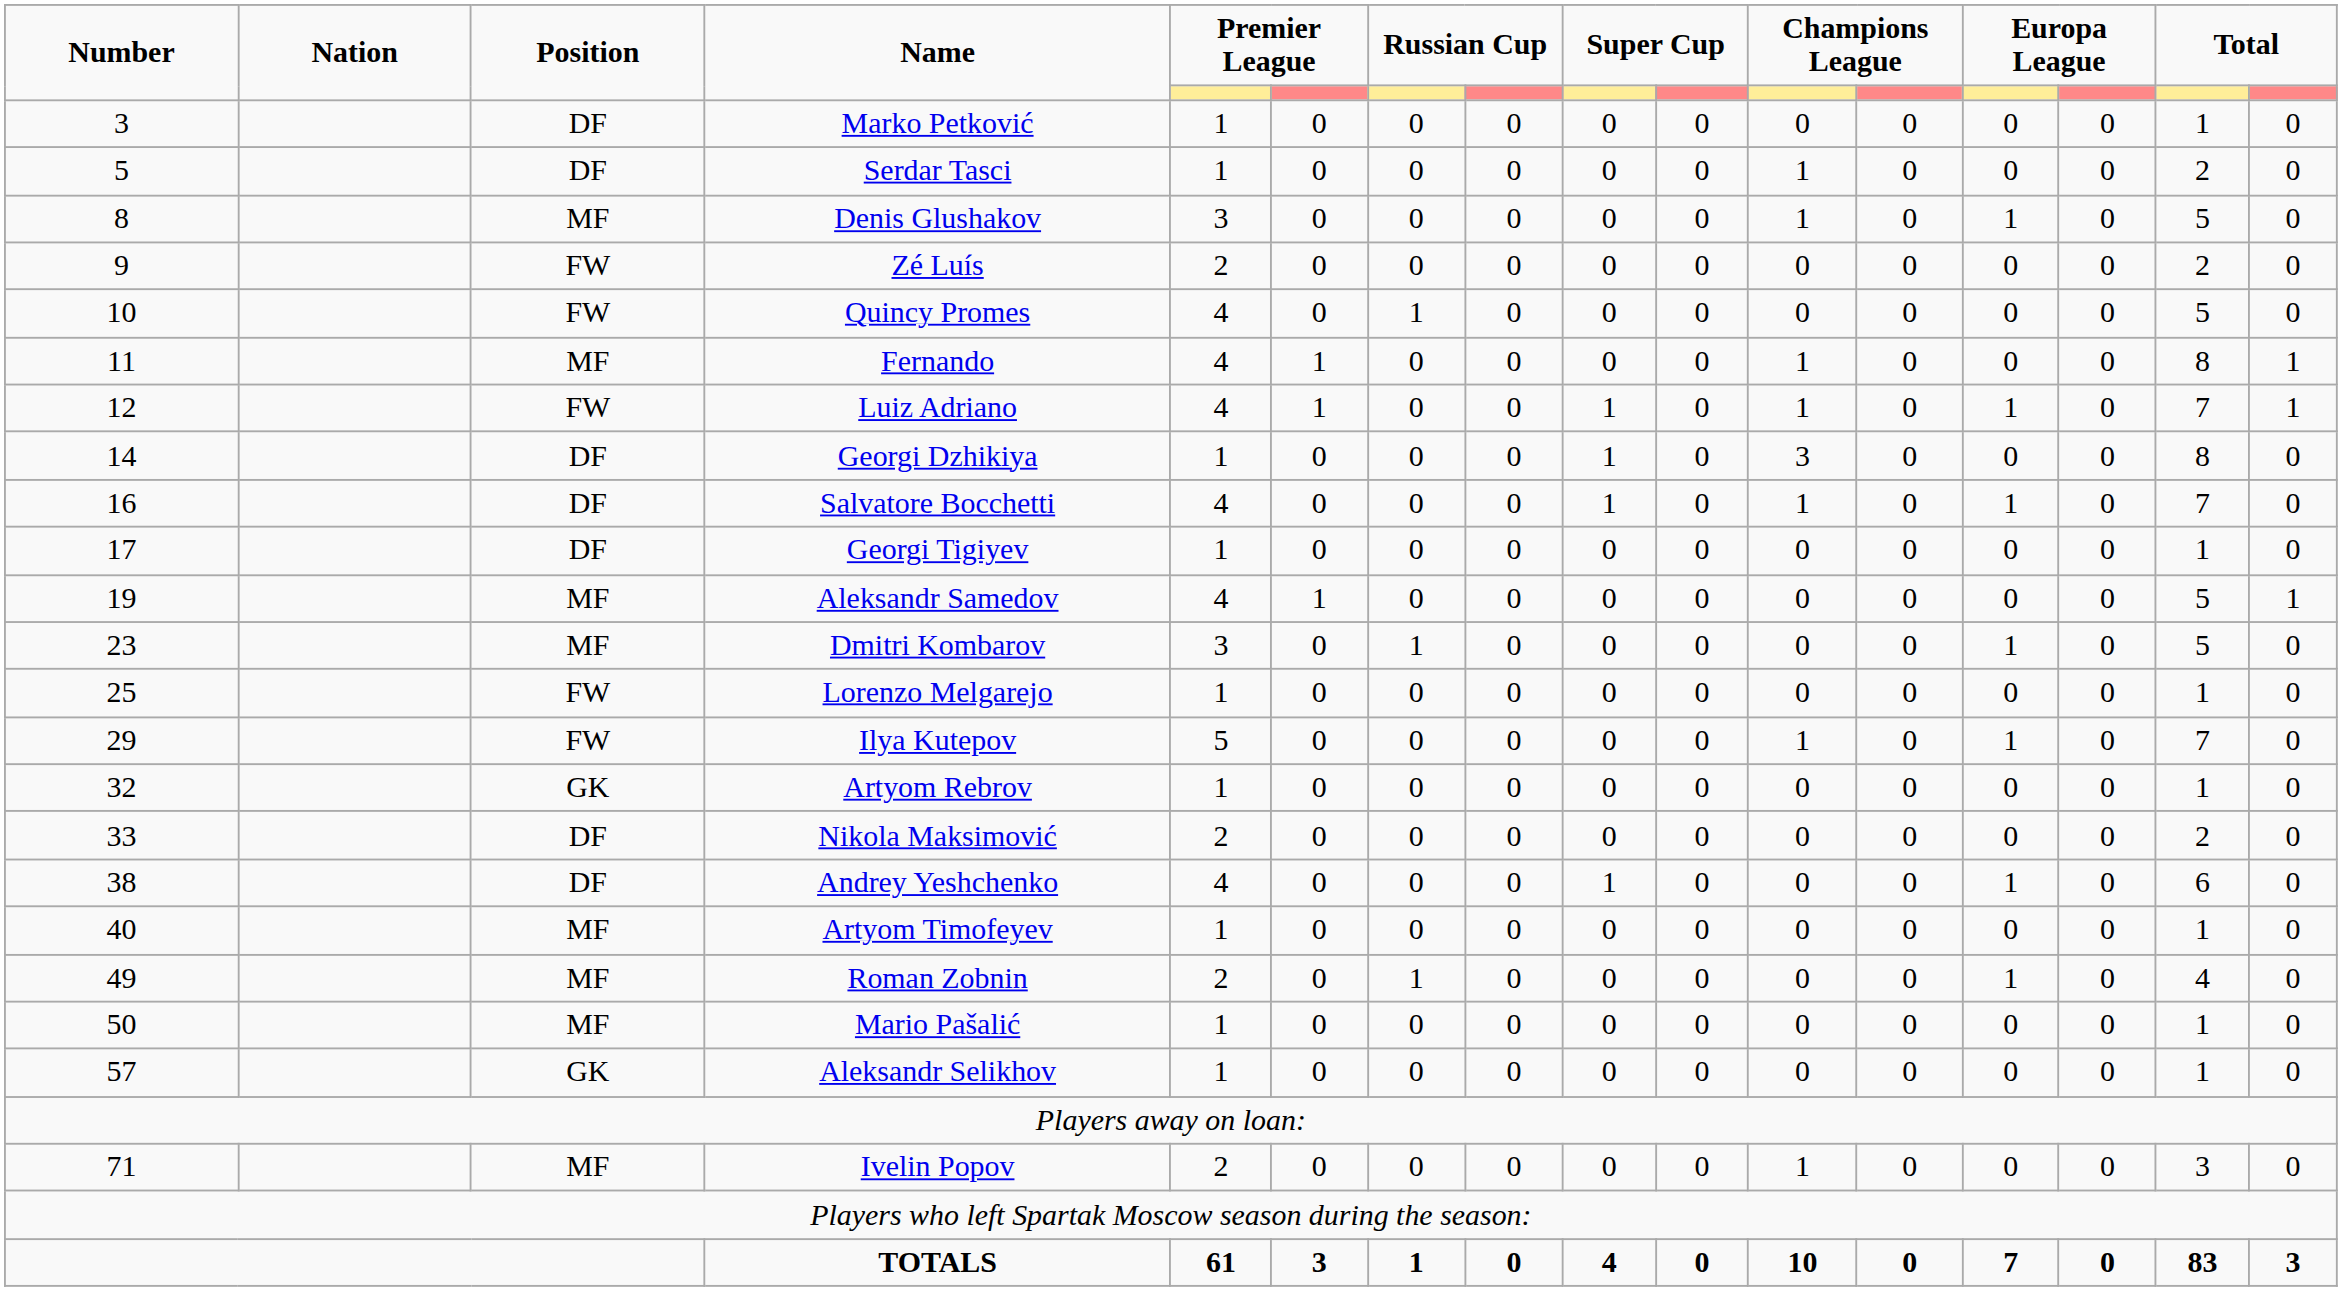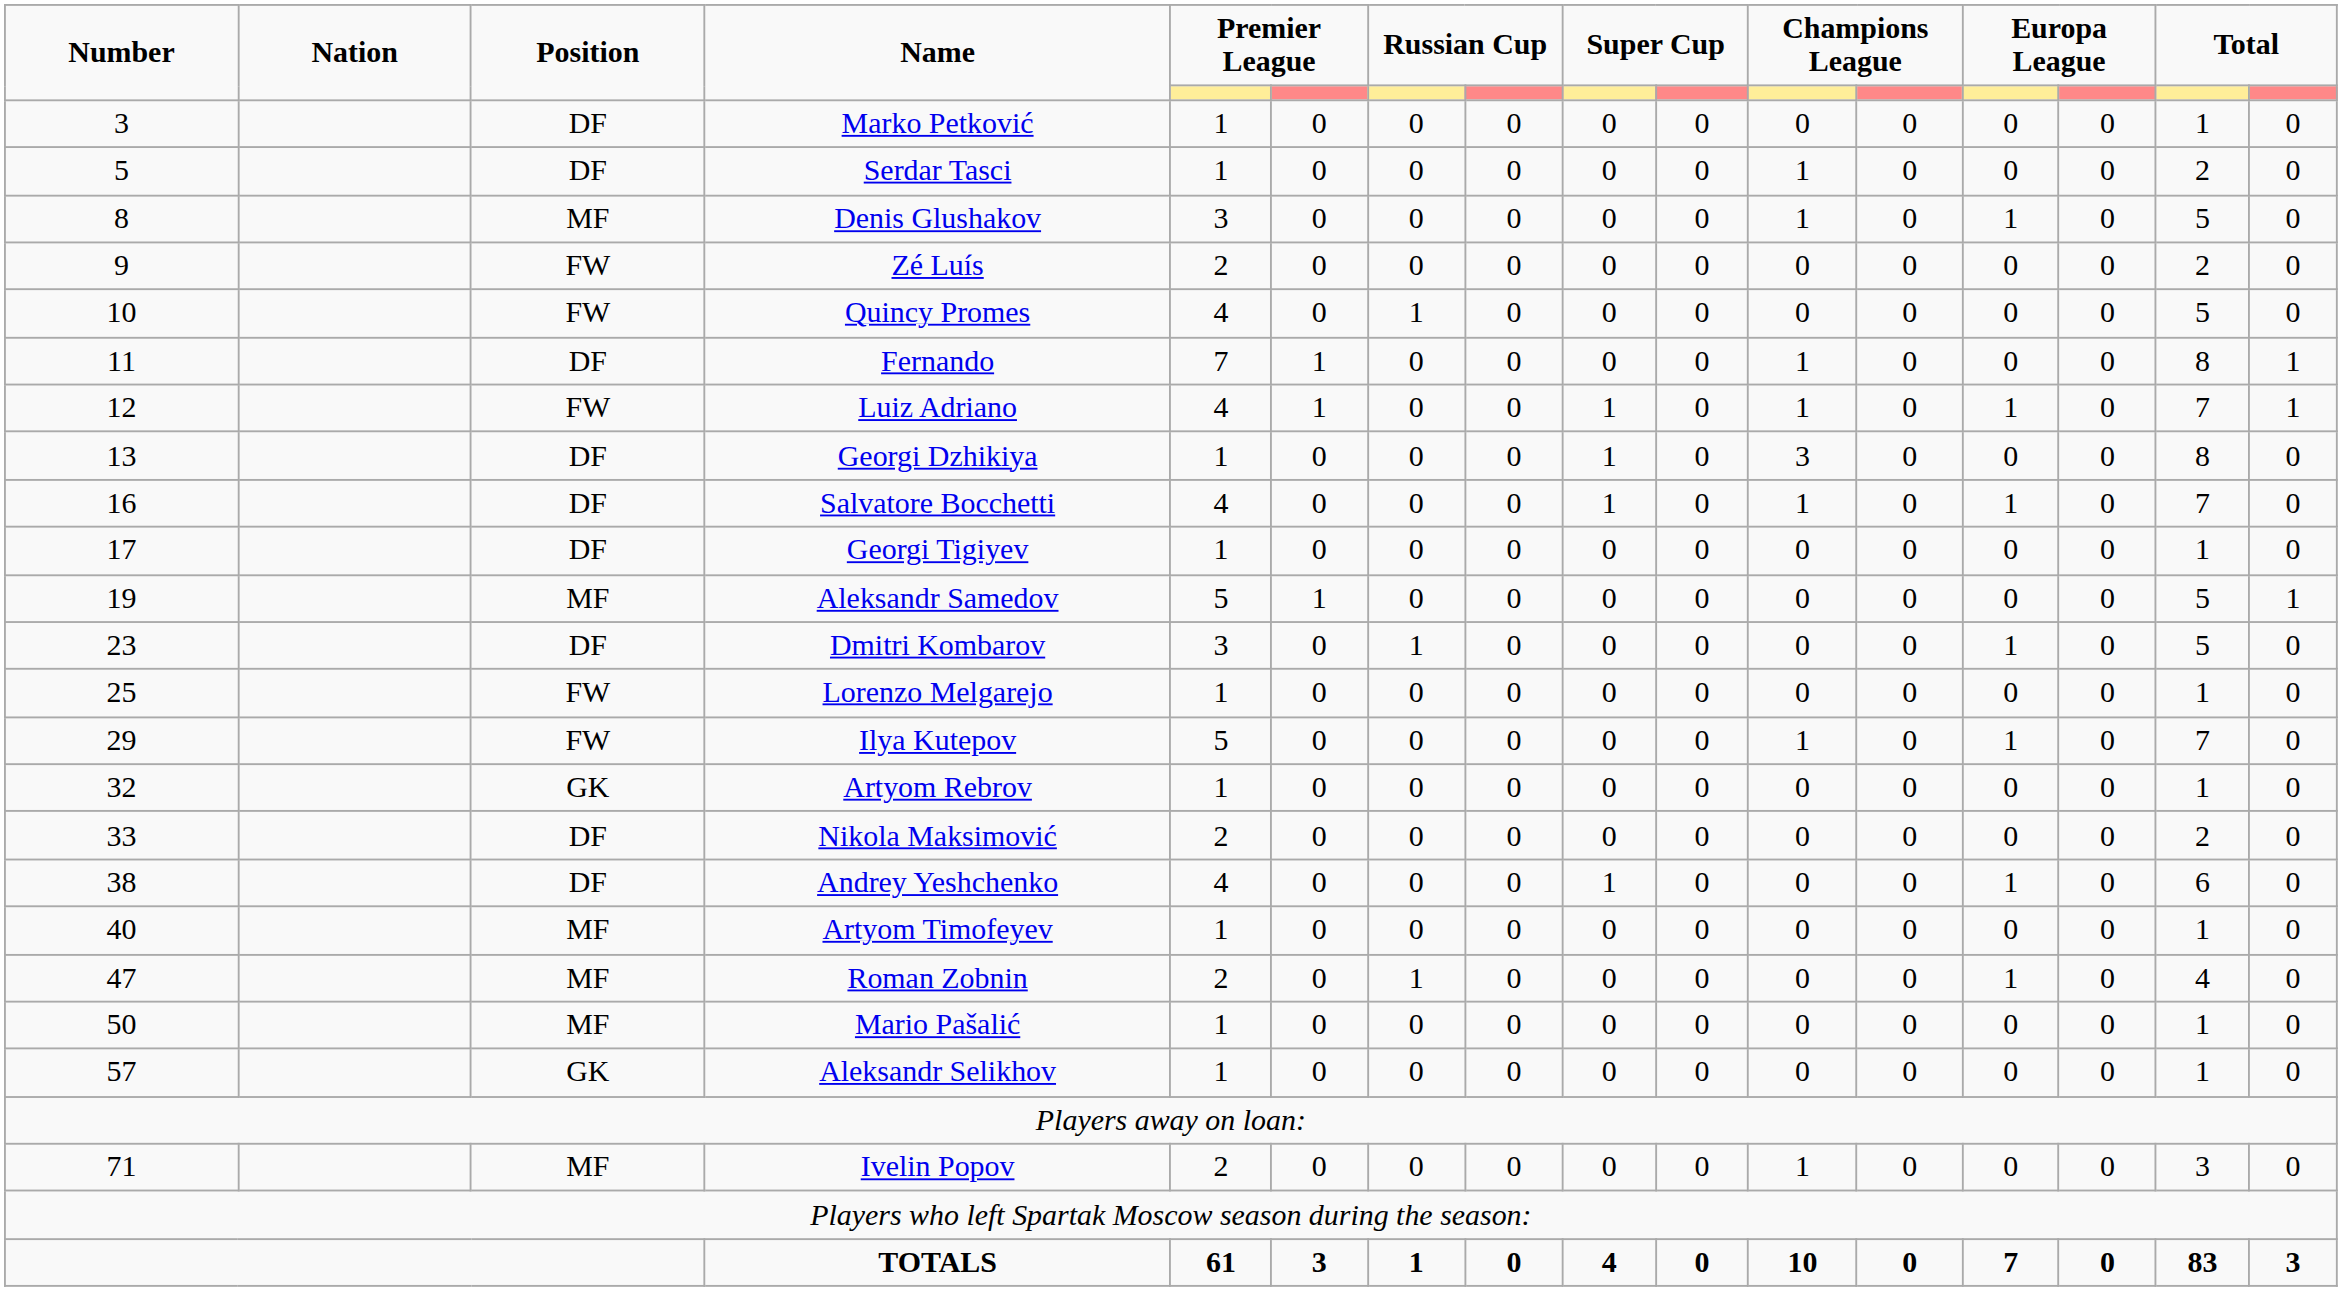 <table class="wikitable" style="font-size: 100%; text-align: center;">
 <tr>
 <td rowspan="2" width="10%" align="center"><strong>Number</strong></td>
 <td rowspan="2" width="10%" align="center"><strong>Nation</strong></td>
 <td rowspan="2" width="10%" align="center"><strong>Position</strong></td>
 <td rowspan="2" width="20%" align="center"><strong>Name</strong></td>
 <td colspan="2" align="center"><strong>Premier League</strong></td>
 <td colspan="2" align="center"><strong>Russian Cup</strong></td>
 <td colspan="2" align="center"><strong>Super Cup</strong></td>
 <td colspan="2" align="center"><strong>Champions League</strong></td>
 <td colspan="2" align="center"><strong>Europa League</strong></td>
 <td colspan="2" align="center"><strong>Total</strong></td>
 </tr>
 <tr>
 <th width=60 style="background: #FFEE99"></th>
 <th width=60 style="background: #FF8888"></th>
 <th width=60 style="background: #FFEE99"></th>
 <th width=60 style="background: #FF8888"></th>
 <th width=60 style="background: #FFEE99"></th>
 <th width=60 style="background: #FF8888"></th>
 <th width=60 style="background: #FFEE99"></th>
 <th width=60 style="background: #FF8888"></th>
 <th width=60 style="background: #FFEE99"></th>
 <th width=60 style="background: #FF8888"></th>
 <th width=60 style="background: #FFEE99"></th>
 <th width=60 style="background: #FF8888"></th>
 </tr>
 <tr>
 <td>3</td>
 <td></td>
 <td>DF</td>
 <td><a href='#'>Marko Petković</a></td>
 <td>1</td>
 <td>0</td>
 <td>0</td>
 <td>0</td>
 <td>0</td>
 <td>0</td>
 <td>0</td>
 <td>0</td>
 <td>0</td>
 <td>0</td>
 <td>1</td>
 <td>0</td>
 </tr>
 <tr>
 <td>5</td>
 <td></td>
 <td>DF</td>
 <td><a href='#'>Serdar Tasci</a></td>
 <td>1</td>
 <td>0</td>
 <td>0</td>
 <td>0</td>
 <td>0</td>
 <td>0</td>
 <td>1</td>
 <td>0</td>
 <td>0</td>
 <td>0</td>
 <td>2</td>
 <td>0</td>
 </tr>
 <tr>
 <td>8</td>
 <td></td>
 <td>MF</td>
 <td><a href='#'>Denis Glushakov</a></td>
 <td>3</td>
 <td>0</td>
 <td>0</td>
 <td>0</td>
 <td>0</td>
 <td>0</td>
 <td>1</td>
 <td>0</td>
 <td>1</td>
 <td>0</td>
 <td>5</td>
 <td>0</td>
 </tr>
 <tr>
 <td>9</td>
 <td></td>
 <td>FW</td>
 <td><a href='#'>Zé Luís</a></td>
 <td>2</td>
 <td>0</td>
 <td>0</td>
 <td>0</td>
 <td>0</td>
 <td>0</td>
 <td>0</td>
 <td>0</td>
 <td>0</td>
 <td>0</td>
 <td>2</td>
 <td>0</td>
 </tr>
 <tr>
 <td>10</td>
 <td></td>
 <td>FW</td>
 <td><a href='#'>Quincy Promes</a></td>
 <td>4</td>
 <td>0</td>
 <td>1</td>
 <td>0</td>
 <td>0</td>
 <td>0</td>
 <td>0</td>
 <td>0</td>
 <td>0</td>
 <td>0</td>
 <td>5</td>
 <td>0</td>
 </tr>
 <tr>
 <td>11</td>
 <td></td>
-<td>MF</td>
+<td>DF</td>
 <td><a href='#'>Fernando</a></td>
-<td>4</td>
+<td>7</td>
 <td>1</td>
 <td>0</td>
 <td>0</td>
 <td>0</td>
 <td>0</td>
 <td>1</td>
 <td>0</td>
 <td>0</td>
 <td>0</td>
 <td>8</td>
 <td>1</td>
 </tr>
 <tr>
 <td>12</td>
 <td></td>
 <td>FW</td>
 <td><a href='#'>Luiz Adriano</a></td>
 <td>4</td>
 <td>1</td>
 <td>0</td>
 <td>0</td>
 <td>1</td>
 <td>0</td>
 <td>1</td>
 <td>0</td>
 <td>1</td>
 <td>0</td>
 <td>7</td>
 <td>1</td>
 </tr>
 <tr>
-<td>14</td>
+<td>13</td>
 <td></td>
 <td>DF</td>
 <td><a href='#'>Georgi Dzhikiya</a></td>
 <td>1</td>
 <td>0</td>
 <td>0</td>
 <td>0</td>
 <td>1</td>
 <td>0</td>
 <td>3</td>
 <td>0</td>
 <td>0</td>
 <td>0</td>
 <td>8</td>
 <td>0</td>
 </tr>
 <tr>
 <td>16</td>
 <td></td>
 <td>DF</td>
 <td><a href='#'>Salvatore Bocchetti</a></td>
 <td>4</td>
 <td>0</td>
 <td>0</td>
 <td>0</td>
 <td>1</td>
 <td>0</td>
 <td>1</td>
 <td>0</td>
 <td>1</td>
 <td>0</td>
 <td>7</td>
 <td>0</td>
 </tr>
 <tr>
 <td>17</td>
 <td></td>
 <td>DF</td>
 <td><a href='#'>Georgi Tigiyev</a></td>
 <td>1</td>
 <td>0</td>
 <td>0</td>
 <td>0</td>
 <td>0</td>
 <td>0</td>
 <td>0</td>
 <td>0</td>
 <td>0</td>
 <td>0</td>
 <td>1</td>
 <td>0</td>
 </tr>
 <tr>
 <td>19</td>
 <td></td>
 <td>MF</td>
 <td><a href='#'>Aleksandr Samedov</a></td>
-<td>4</td>
+<td>5</td>
 <td>1</td>
 <td>0</td>
 <td>0</td>
 <td>0</td>
 <td>0</td>
 <td>0</td>
 <td>0</td>
 <td>0</td>
 <td>0</td>
 <td>5</td>
 <td>1</td>
 </tr>
 <tr>
 <td>23</td>
 <td></td>
-<td>MF</td>
+<td>DF</td>
 <td><a href='#'>Dmitri Kombarov</a></td>
 <td>3</td>
 <td>0</td>
 <td>1</td>
 <td>0</td>
 <td>0</td>
 <td>0</td>
 <td>0</td>
 <td>0</td>
 <td>1</td>
 <td>0</td>
 <td>5</td>
 <td>0</td>
 </tr>
 <tr>
 <td>25</td>
 <td></td>
 <td>FW</td>
 <td><a href='#'>Lorenzo Melgarejo</a></td>
 <td>1</td>
 <td>0</td>
 <td>0</td>
 <td>0</td>
 <td>0</td>
 <td>0</td>
 <td>0</td>
 <td>0</td>
 <td>0</td>
 <td>0</td>
 <td>1</td>
 <td>0</td>
 </tr>
 <tr>
 <td>29</td>
 <td></td>
 <td>FW</td>
 <td><a href='#'>Ilya Kutepov</a></td>
 <td>5</td>
 <td>0</td>
 <td>0</td>
 <td>0</td>
 <td>0</td>
 <td>0</td>
 <td>1</td>
 <td>0</td>
 <td>1</td>
 <td>0</td>
 <td>7</td>
 <td>0</td>
 </tr>
 <tr>
 <td>32</td>
 <td></td>
 <td>GK</td>
 <td><a href='#'>Artyom Rebrov</a></td>
 <td>1</td>
 <td>0</td>
 <td>0</td>
 <td>0</td>
 <td>0</td>
 <td>0</td>
 <td>0</td>
 <td>0</td>
 <td>0</td>
 <td>0</td>
 <td>1</td>
 <td>0</td>
 </tr>
 <tr>
 <td>33</td>
 <td></td>
 <td>DF</td>
 <td><a href='#'>Nikola Maksimović</a></td>
 <td>2</td>
 <td>0</td>
 <td>0</td>
 <td>0</td>
 <td>0</td>
 <td>0</td>
 <td>0</td>
 <td>0</td>
 <td>0</td>
 <td>0</td>
 <td>2</td>
 <td>0</td>
 </tr>
 <tr>
 <td>38</td>
 <td></td>
 <td>DF</td>
 <td><a href='#'>Andrey Yeshchenko</a></td>
 <td>4</td>
 <td>0</td>
 <td>0</td>
 <td>0</td>
 <td>1</td>
 <td>0</td>
 <td>0</td>
 <td>0</td>
 <td>1</td>
 <td>0</td>
 <td>6</td>
 <td>0</td>
 </tr>
 <tr>
 <td>40</td>
 <td></td>
 <td>MF</td>
 <td><a href='#'>Artyom Timofeyev</a></td>
 <td>1</td>
 <td>0</td>
 <td>0</td>
 <td>0</td>
 <td>0</td>
 <td>0</td>
 <td>0</td>
 <td>0</td>
 <td>0</td>
 <td>0</td>
 <td>1</td>
 <td>0</td>
 </tr>
 <tr>
-<td>49</td>
+<td>47</td>
 <td></td>
 <td>MF</td>
 <td><a href='#'>Roman Zobnin</a></td>
 <td>2</td>
 <td>0</td>
 <td>1</td>
 <td>0</td>
 <td>0</td>
 <td>0</td>
 <td>0</td>
 <td>0</td>
 <td>1</td>
 <td>0</td>
 <td>4</td>
 <td>0</td>
 </tr>
 <tr>
 <td>50</td>
 <td></td>
 <td>MF</td>
 <td><a href='#'>Mario Pašalić</a></td>
 <td>1</td>
 <td>0</td>
 <td>0</td>
 <td>0</td>
 <td>0</td>
 <td>0</td>
 <td>0</td>
 <td>0</td>
 <td>0</td>
 <td>0</td>
 <td>1</td>
 <td>0</td>
 </tr>
 <tr>
 <td>57</td>
 <td></td>
 <td>GK</td>
 <td><a href='#'>Aleksandr Selikhov</a></td>
 <td>1</td>
 <td>0</td>
 <td>0</td>
 <td>0</td>
 <td>0</td>
 <td>0</td>
 <td>0</td>
 <td>0</td>
 <td>0</td>
 <td>0</td>
 <td>1</td>
 <td>0</td>
 </tr>
 <tr>
 <td colspan="16"><em>Players away on loan:</em></td>
 </tr>
 <tr>
 <td>71</td>
 <td></td>
 <td>MF</td>
 <td><a href='#'>Ivelin Popov</a></td>
 <td>2</td>
 <td>0</td>
 <td>0</td>
 <td>0</td>
 <td>0</td>
 <td>0</td>
 <td>1</td>
 <td>0</td>
 <td>0</td>
 <td>0</td>
 <td>3</td>
 <td>0</td>
 </tr>
 <tr>
 <td colspan="16"><em>Players who left Spartak Moscow season during the season:</em></td>
 </tr>
 <tr>
 <td colspan="3"></td>
 <td><strong>TOTALS</strong></td>
 <td><strong>61</strong></td>
 <td><strong>3</strong></td>
 <td><strong>1</strong></td>
 <td><strong>0</strong></td>
 <td><strong>4</strong></td>
 <td><strong>0</strong></td>
 <td><strong>10</strong></td>
 <td><strong>0</strong></td>
 <td><strong>7</strong></td>
 <td><strong>0</strong></td>
 <td><strong>83</strong></td>
 <td><strong>3</strong></td>
 </tr>
 </table>
